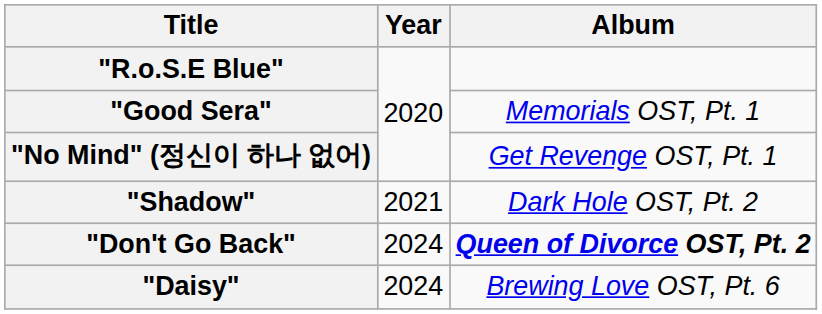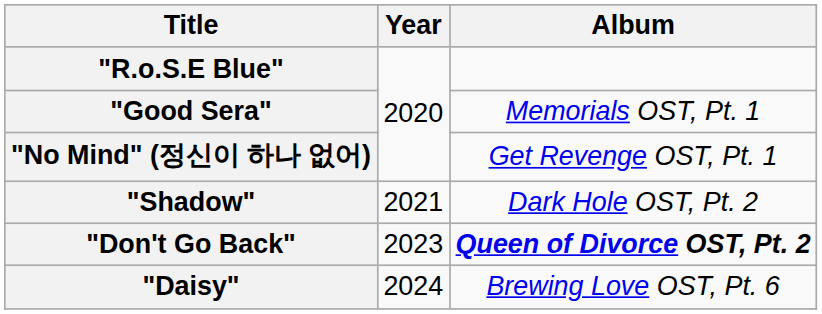 <table class="wikitable plainrowheaders" style="text-align:center">
 <tr>
 <th scope="col">Title</th>
 <th scope="col">Year</th>
 <th scope="col">Album</th>
 </tr>
 <tr>
 <th scope="row">"R.o.S.E Blue" </th>
 <td rowspan="3">2020</td>
 <td></td>
 </tr>
 <tr>
 <th scope="row">"Good Sera" </th>
 <td><em><a href='#'>Memorials</a> OST, Pt. 1</em></td>
 </tr>
 <tr>
 <th scope="row">"No Mind" (정신이 하나 없어)</th>
 <td><em><a href='#'>Get Revenge</a> OST, Pt. 1</em></td>
 </tr>
 <tr>
 <th scope="row">"Shadow" </th>
 <td>2021</td>
 <td><em><a href='#'>Dark Hole</a> OST, Pt. 2</em></td>
 </tr>
 <tr>
 <th scope="row">"Don't Go Back" </th>
-<td>2024</td>
+<td>2023</td>
 <td><strong><em><a href='#'>Queen of Divorce</a> OST, Pt. 2</em></strong></td>
 </tr>
 <tr>
 <th scope="row">"Daisy" </th>
 <td>2024</td>
 <td><em><a href='#'>Brewing Love</a> OST, Pt. 6</em></td>
 </tr>
 </table>
